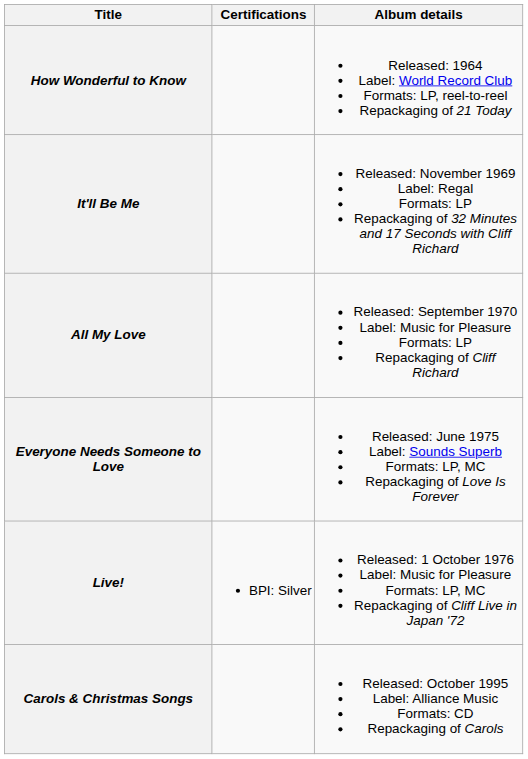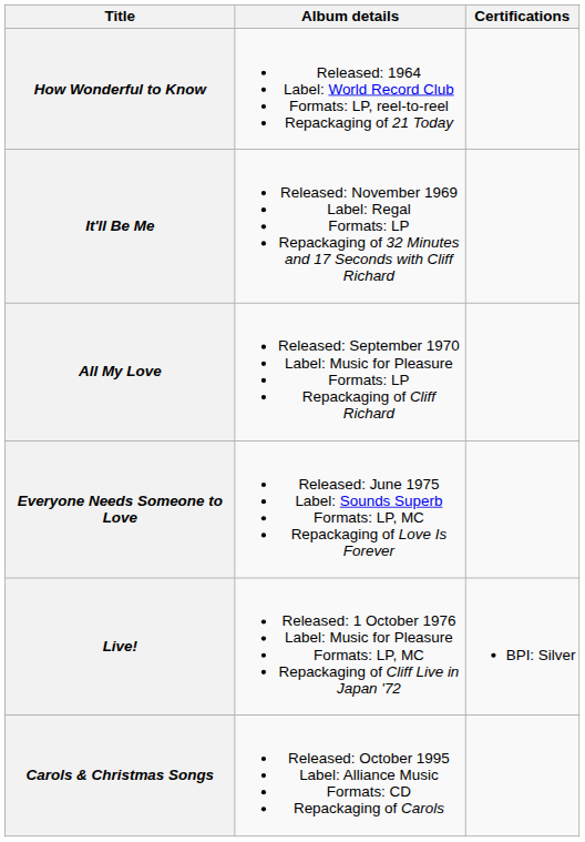 <table class="wikitable plainrowheaders" style="text-align:center;">
 <tr>
 <th scope="col" style="width:15em;">Title</th>
+<th scope="col" style="width:15em;">Album details</th>
 <th>Certifications</th>
-<th scope="col" style="width:15em;">Album details</th>
 </tr>
 <tr>
 <th scope="row"><em>How Wonderful to Know</em></th>
+<td><br><ul><li>Released: 1964</li><li>Label: <a href='#'>World Record Club</a></li><li>Formats: LP, reel-to-reel</li><li>Repackaging of <em>21 Today</em></li></ul></td>
 <td></td>
-<td><br><ul><li>Released: 1964</li><li>Label: <a href='#'>World Record Club</a></li><li>Formats: LP, reel-to-reel</li><li>Repackaging of <em>21 Today</em></li></ul></td>
 </tr>
 <tr>
 <th scope="row"><em>It'll Be Me</em></th>
+<td><br><ul><li>Released: November 1969</li><li>Label: Regal</li><li>Formats: LP</li><li>Repackaging of <em>32 Minutes and 17 Seconds with Cliff Richard</em></li></ul></td>
 <td></td>
-<td><br><ul><li>Released: November 1969</li><li>Label: Regal</li><li>Formats: LP</li><li>Repackaging of <em>32 Minutes and 17 Seconds with Cliff Richard</em></li></ul></td>
 </tr>
 <tr>
 <th scope="row"><em>All My Love</em></th>
+<td><br><ul><li>Released: September 1970</li><li>Label: Music for Pleasure</li><li>Formats: LP</li><li>Repackaging of <em>Cliff Richard</em></li></ul></td>
 <td></td>
-<td><br><ul><li>Released: September 1970</li><li>Label: Music for Pleasure</li><li>Formats: LP</li><li>Repackaging of <em>Cliff Richard</em></li></ul></td>
 </tr>
 <tr>
 <th scope="row"><em>Everyone Needs Someone to Love</em></th>
+<td><br><ul><li>Released: June 1975</li><li>Label: <a href='#'>Sounds Superb</a></li><li>Formats: LP, MC</li><li>Repackaging of <em>Love Is Forever</em></li></ul></td>
 <td></td>
-<td><br><ul><li>Released: June 1975</li><li>Label: <a href='#'>Sounds Superb</a></li><li>Formats: LP, MC</li><li>Repackaging of <em>Love Is Forever</em></li></ul></td>
 </tr>
 <tr>
 <th scope="row"><em>Live!</em></th>
+<td><br><ul><li>Released: 1 October 1976</li><li>Label: Music for Pleasure</li><li>Formats: LP, MC</li><li>Repackaging of <em>Cliff Live in Japan '72</em></li></ul></td>
 <td><br><ul><li>BPI: Silver</li></ul></td>
-<td><br><ul><li>Released: 1 October 1976</li><li>Label: Music for Pleasure</li><li>Formats: LP, MC</li><li>Repackaging of <em>Cliff Live in Japan '72</em></li></ul></td>
 </tr>
 <tr>
 <th scope="row"><em>Carols & Christmas Songs</em></th>
+<td><br><ul><li>Released: October 1995</li><li>Label: Alliance Music</li><li>Formats: CD</li><li>Repackaging of <em>Carols</em></li></ul></td>
 <td></td>
-<td><br><ul><li>Released: October 1995</li><li>Label: Alliance Music</li><li>Formats: CD</li><li>Repackaging of <em>Carols</em></li></ul></td>
 </tr>
 </table>
